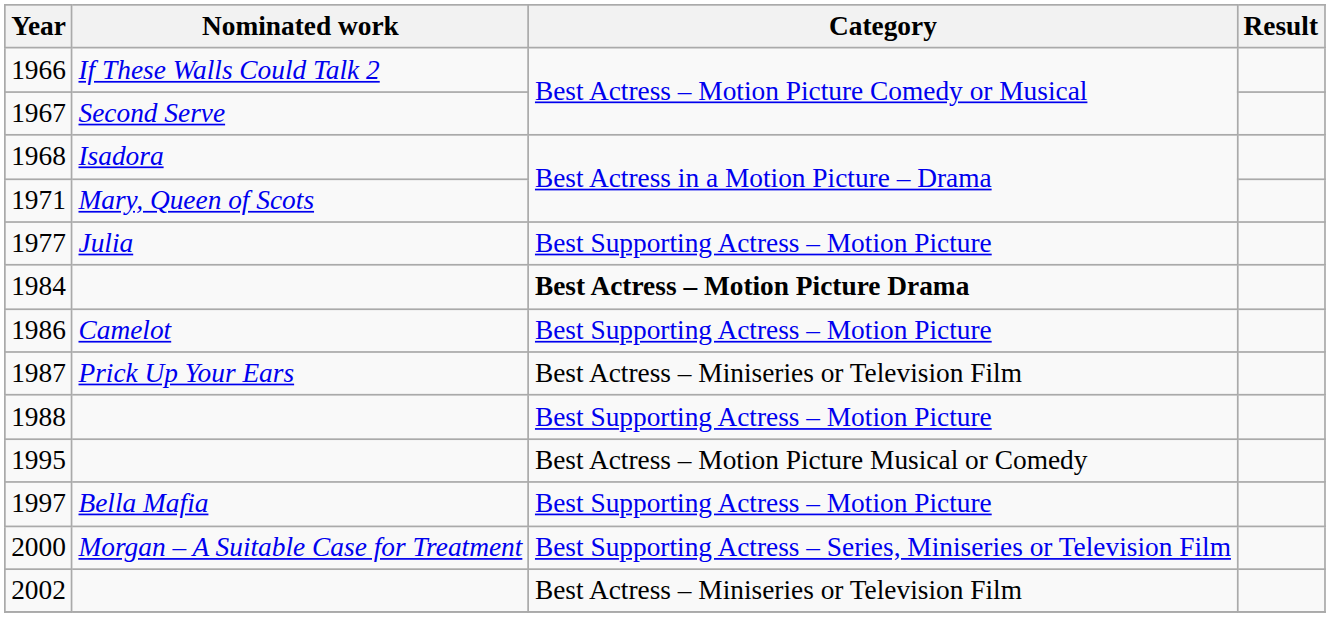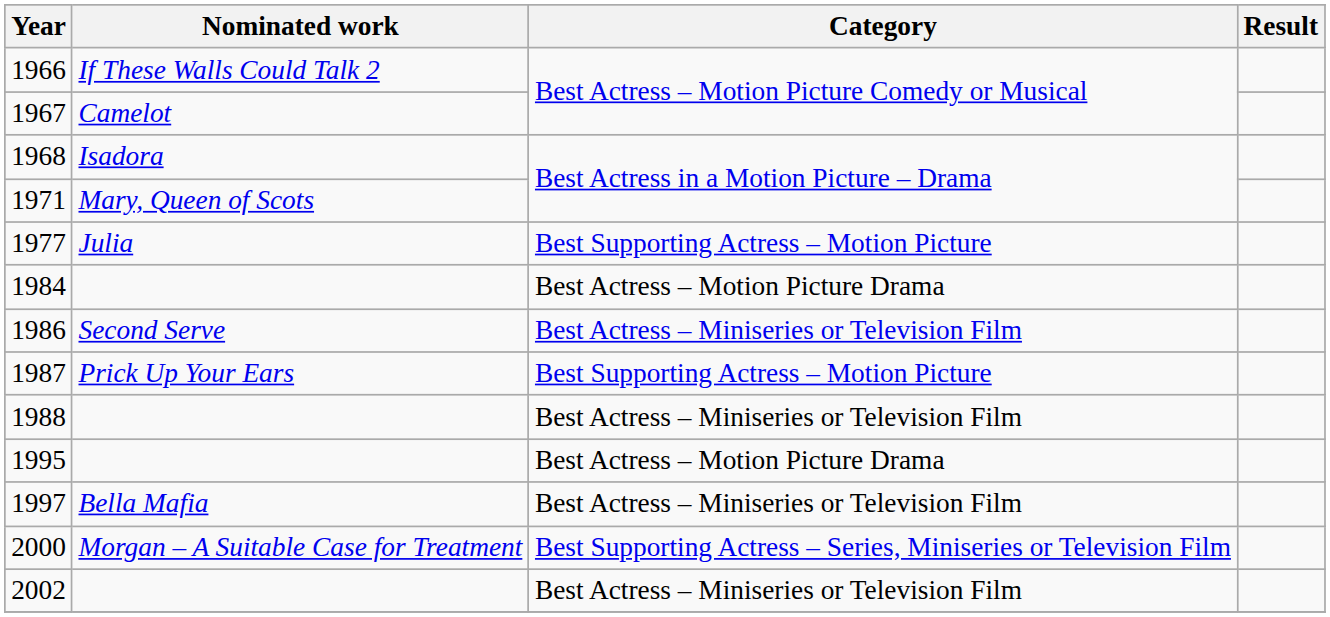 <table class="wikitable">
 <tr>
 <th>Year</th>
 <th>Nominated work</th>
 <th>Category</th>
 <th>Result</th>
 </tr>
 <tr>
 <td>1966</td>
 <td><em><a href='#'>If These Walls Could Talk 2</a></em></td>
 <td rowspan=2><a href='#'>Best Actress – Motion Picture Comedy or Musical</a></td>
 <td></td>
 </tr>
 <tr>
 <td>1967</td>
-<td><em><a href='#'>Second Serve</a></em></td>
+<td><em><a href='#'>Camelot</a></em></td>
 <td></td>
 </tr>
 <tr>
 <td>1968</td>
 <td><em><a href='#'>Isadora</a></em></td>
 <td rowspan=2><a href='#'>Best Actress in a Motion Picture – Drama</a></td>
 <td></td>
 </tr>
 <tr>
 <td>1971</td>
 <td><em><a href='#'>Mary, Queen of Scots</a></em></td>
 <td></td>
 </tr>
 <tr>
 <td>1977</td>
 <td><em><a href='#'>Julia</a></em></td>
 <td><a href='#'>Best Supporting Actress – Motion Picture</a></td>
 <td></td>
 </tr>
 <tr>
 <td>1984</td>
 <td><em></em></td>
-<td><strong>Best Actress – Motion Picture Drama</strong></td>
+<td>Best Actress – Motion Picture Drama</td>
 <td></td>
 </tr>
 <tr>
 <td>1986</td>
-<td><em><a href='#'>Camelot</a></em></td>
-<td><a href='#'>Best Supporting Actress – Motion Picture</a></td>
+<td><em><a href='#'>Second Serve</a></em></td>
+<td><a href='#'>Best Actress – Miniseries or Television Film</a></td>
 <td></td>
 </tr>
 <tr>
 <td>1987</td>
 <td><em><a href='#'>Prick Up Your Ears</a></em></td>
-<td>Best Actress – Miniseries or Television Film</td>
+<td><a href='#'>Best Supporting Actress – Motion Picture</a></td>
 <td></td>
 </tr>
 <tr>
 <td>1988</td>
 <td><em></em></td>
-<td><a href='#'>Best Supporting Actress – Motion Picture</a></td>
+<td>Best Actress – Miniseries or Television Film</td>
 <td></td>
 </tr>
 <tr>
 <td>1995</td>
 <td><em></em></td>
-<td>Best Actress – Motion Picture Musical or Comedy</td>
+<td>Best Actress – Motion Picture Drama</td>
 <td></td>
 </tr>
 <tr>
 <td>1997</td>
 <td><em><a href='#'>Bella Mafia</a></em></td>
-<td><a href='#'>Best Supporting Actress – Motion Picture</a></td>
+<td>Best Actress – Miniseries or Television Film</td>
 <td></td>
 </tr>
 <tr>
 <td>2000</td>
 <td><em><a href='#'>Morgan – A Suitable Case for Treatment</a></em></td>
 <td><a href='#'>Best Supporting Actress – Series, Miniseries or Television Film</a></td>
 <td></td>
 </tr>
 <tr>
 <td>2002</td>
 <td><em></em></td>
 <td>Best Actress – Miniseries or Television Film</td>
 <td></td>
 </tr>
 <tr>
 </tr>
 </table>
